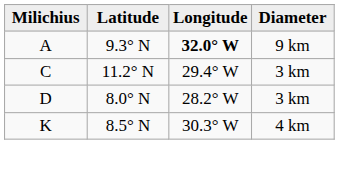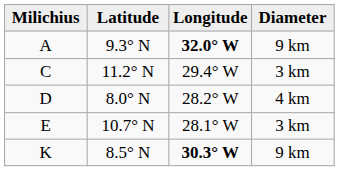 <table class="wikitable">
 <tr>
 <th width="25%" style="background:#eeeeee;">Milichius</th>
 <th width="25%" style="background:#eeeeee;">Latitude</th>
 <th width="25%" style="background:#eeeeee;">Longitude</th>
 <th width="25%" style="background:#eeeeee;">Diameter</th>
 </tr>
 <tr>
 <td align="center">A</td>
 <td align="center">9.3° N</td>
 <td align="center"><strong>32.0° W</strong></td>
 <td align="center">9 km</td>
 </tr>
 <tr>
 <td align="center">C</td>
 <td align="center">11.2° N</td>
 <td align="center">29.4° W</td>
 <td align="center">3 km</td>
 </tr>
 <tr>
 <td align="center">D</td>
 <td align="center">8.0° N</td>
 <td align="center">28.2° W</td>
+<td align="center">4 km</td>
+</tr>
+<tr>
+<td align="center">E</td>
+<td align="center">10.7° N</td>
+<td align="center">28.1° W</td>
 <td align="center">3 km</td>
 </tr>
 <tr>
 <td align="center">K</td>
 <td align="center">8.5° N</td>
-<td align="center">30.3° W</td>
-<td align="center">4 km</td>
+<td align="center"><strong>30.3° W</strong></td>
+<td align="center">9 km</td>
 </tr>
 </table>
